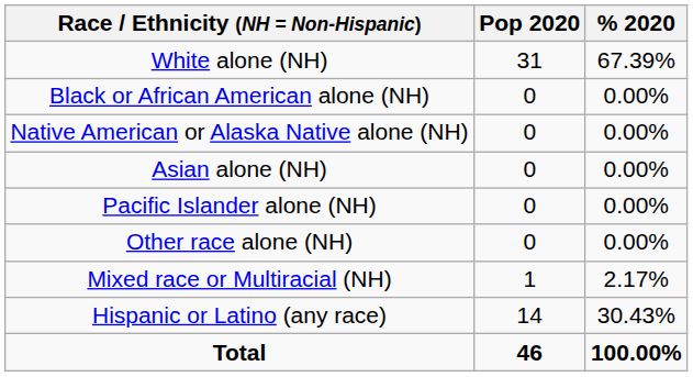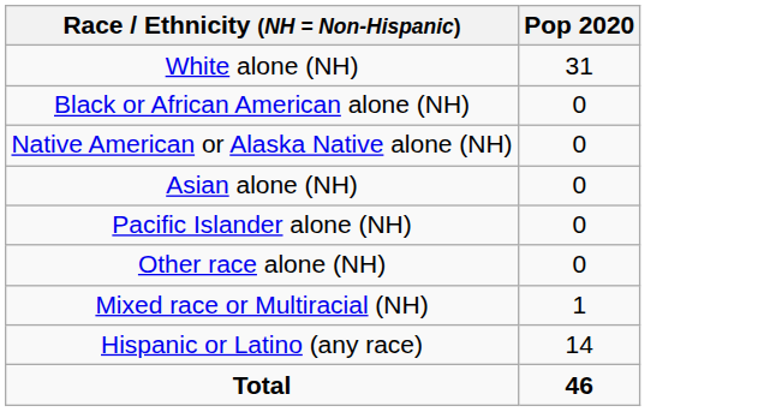 <table class="wikitable" style="text-align:center;">
 <tr>
 <th>Race / Ethnicity <small>(<em>NH = Non-Hispanic</em>)</small></th>
 <th>Pop 2020</th>
-<th>% 2020</th>
 </tr>
 <tr>
 <td><a href='#'>White</a> alone (NH)</td>
 <td>31</td>
-<td>67.39%</td>
 </tr>
 <tr>
 <td><a href='#'>Black or African American</a> alone (NH)</td>
 <td>0</td>
-<td>0.00%</td>
 </tr>
 <tr>
 <td><a href='#'>Native American</a> or <a href='#'>Alaska Native</a> alone (NH)</td>
 <td>0</td>
-<td>0.00%</td>
 </tr>
 <tr>
 <td><a href='#'>Asian</a> alone (NH)</td>
 <td>0</td>
-<td>0.00%</td>
 </tr>
 <tr>
 <td><a href='#'>Pacific Islander</a> alone (NH)</td>
 <td>0</td>
-<td>0.00%</td>
 </tr>
 <tr>
 <td><a href='#'>Other race</a> alone (NH)</td>
 <td>0</td>
-<td>0.00%</td>
 </tr>
 <tr>
 <td><a href='#'>Mixed race or Multiracial</a> (NH)</td>
 <td>1</td>
-<td>2.17%</td>
 </tr>
 <tr>
 <td><a href='#'>Hispanic or Latino</a> (any race)</td>
 <td>14</td>
-<td>30.43%</td>
 </tr>
 <tr>
 <td><strong>Total</strong></td>
 <td><strong>46</strong></td>
-<td><strong>100.00%</strong></td>
 </tr>
 </table>
